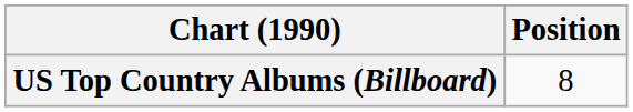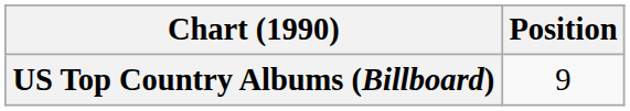 <table class="wikitable plainrowheaders" style="text-align:center">
 <tr>
 <th scope="col">Chart (1990)</th>
 <th scope="col">Position</th>
 </tr>
 <tr>
 <th scope="row">US Top Country Albums (<em>Billboard</em>)</th>
-<td>8</td>
+<td>9</td>
 </tr>
 </table>
